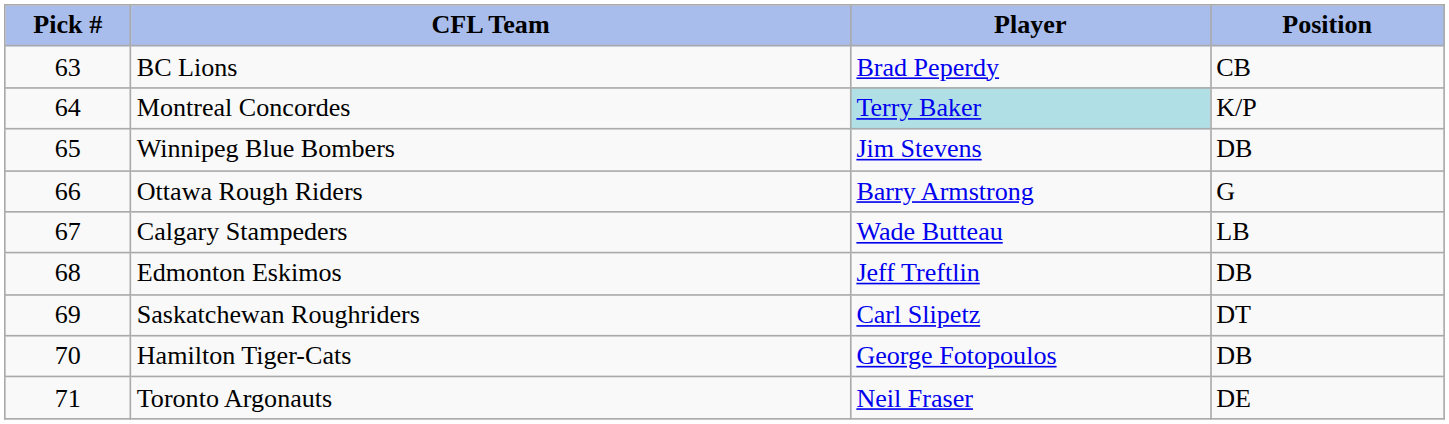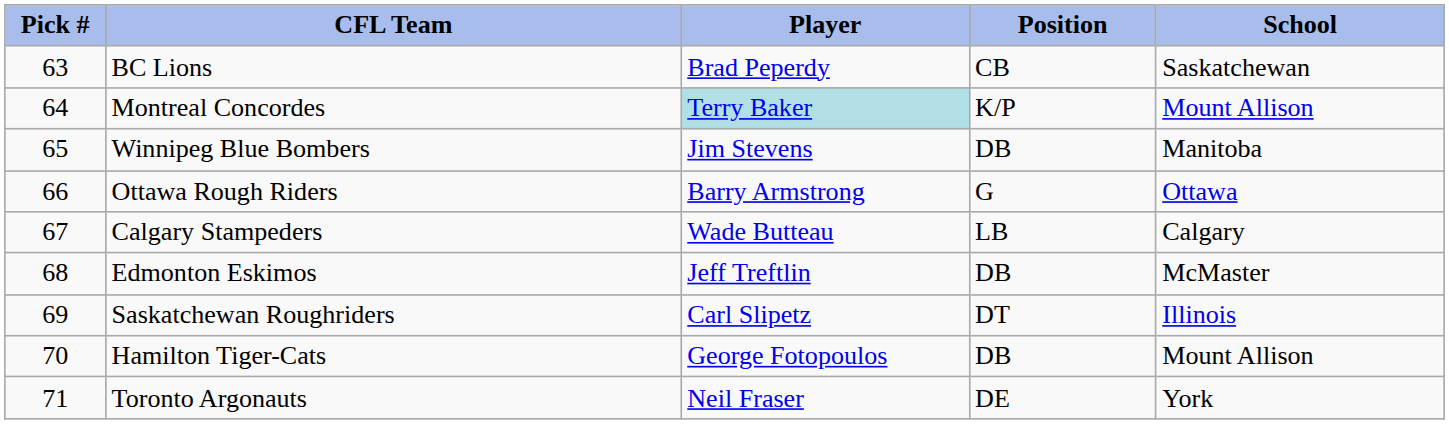 <table class="wikitable" style="width: 100%">
 <tr>
 <th style="background:#a8bdec; width:7%;">Pick #</th>
 <th style="width:40%; background:#a8bdec;">CFL Team</th>
 <th style="width:20%; background:#a8bdec;">Player</th>
 <th style="width:13%; background:#a8bdec;">Position</th>
+<th style="width:20%; background:#a8bdec;">School</th>
 </tr>
 <tr>
 <td align=center>63</td>
 <td>BC Lions</td>
 <td><a href='#'>Brad Peperdy</a></td>
 <td>CB</td>
+<td>Saskatchewan</td>
 </tr>
 <tr>
 <td align=center>64</td>
 <td>Montreal Concordes</td>
 <td bgcolor="#B0E0E6"><a href='#'>Terry Baker</a></td>
 <td>K/P</td>
+<td><a href='#'>Mount Allison</a></td>
 </tr>
 <tr>
 <td align=center>65</td>
 <td>Winnipeg Blue Bombers</td>
 <td><a href='#'>Jim Stevens</a></td>
 <td>DB</td>
+<td>Manitoba</td>
 </tr>
 <tr>
 <td align=center>66</td>
 <td>Ottawa Rough Riders</td>
 <td><a href='#'>Barry Armstrong</a></td>
 <td>G</td>
+<td><a href='#'>Ottawa</a></td>
 </tr>
 <tr>
 <td align=center>67</td>
 <td>Calgary Stampeders</td>
 <td><a href='#'>Wade Butteau</a></td>
 <td>LB</td>
+<td>Calgary</td>
 </tr>
 <tr>
 <td align=center>68</td>
 <td>Edmonton Eskimos</td>
 <td><a href='#'>Jeff Treftlin</a></td>
 <td>DB</td>
+<td>McMaster</td>
 </tr>
 <tr>
 <td align=center>69</td>
 <td>Saskatchewan Roughriders</td>
 <td><a href='#'>Carl Slipetz</a></td>
 <td>DT</td>
+<td><a href='#'>Illinois</a></td>
 </tr>
 <tr>
 <td align=center>70</td>
 <td>Hamilton Tiger-Cats</td>
 <td><a href='#'>George Fotopoulos</a></td>
 <td>DB</td>
+<td>Mount Allison</td>
 </tr>
 <tr>
 <td align=center>71</td>
 <td>Toronto Argonauts</td>
 <td><a href='#'>Neil Fraser</a></td>
 <td>DE</td>
+<td>York</td>
 </tr>
 </table>
